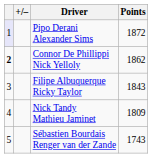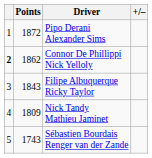 <table class="wikitable" style="font-size: 95%;">
 <tr>
 <th scope="col"></th>
+<th scope="col">Points</th>
+<th scope="col">Driver</th>
 <th scope="col">+/–</th>
-<th scope="col">Driver</th>
-<th scope="col">Points</th>
 </tr>
 <tr>
-<td align=center style="background: lavender;">1</td>
+<td align=center>1</td>
+<td align=right>1872</td>
+<td> <a href='#'>Pipo Derani</a><br> <a href='#'>Alexander Sims</a></td>
 <td align="left"></td>
-<td> <a href='#'>Pipo Derani</a><br> <a href='#'>Alexander Sims</a></td>
-<td align=right>1872</td>
 </tr>
 <tr>
 <td align=center><strong>2</strong></td>
+<td align=right>1862</td>
+<td> <a href='#'>Connor De Phillippi</a><br> <a href='#'>Nick Yelloly</a></td>
 <td align="left"></td>
-<td> <a href='#'>Connor De Phillippi</a><br> <a href='#'>Nick Yelloly</a></td>
-<td align=right>1862</td>
 </tr>
 <tr>
 <td align=center>3</td>
+<td align=right>1843</td>
+<td> <a href='#'>Filipe Albuquerque</a><br> <a href='#'>Ricky Taylor</a></td>
 <td align="left"></td>
-<td> <a href='#'>Filipe Albuquerque</a><br> <a href='#'>Ricky Taylor</a></td>
-<td align=right>1843</td>
 </tr>
 <tr>
 <td align=center>4</td>
+<td align=right>1809</td>
+<td> <a href='#'>Nick Tandy</a><br> <a href='#'>Mathieu Jaminet</a></td>
 <td align="left"></td>
-<td> <a href='#'>Nick Tandy</a><br> <a href='#'>Mathieu Jaminet</a></td>
-<td align=right>1809</td>
 </tr>
 <tr>
 <td align=center>5</td>
+<td align=right>1743</td>
+<td> <a href='#'>Sébastien Bourdais</a><br> <a href='#'>Renger van der Zande</a></td>
 <td align="left"></td>
-<td> <a href='#'>Sébastien Bourdais</a><br> <a href='#'>Renger van der Zande</a></td>
-<td align=right>1743</td>
 </tr>
 </table>
